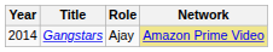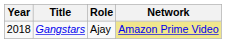 <table class="wikitable">
 <tr>
 <th>Year</th>
 <th>Title</th>
 <th>Role</th>
 <th>Network</th>
 </tr>
 <tr>
-<td>2014</td>
+<td>2018</td>
 <td><em><a href='#'>Gangstars</a></em></td>
 <td>Ajay</td>
 <td style="background: khaki;"><a href='#'>Amazon Prime Video</a></td>
 </tr>
 </table>
